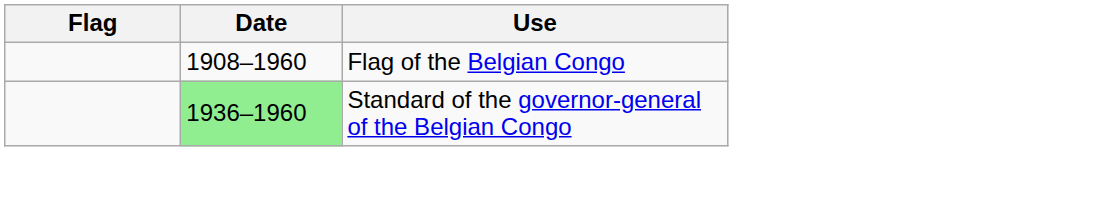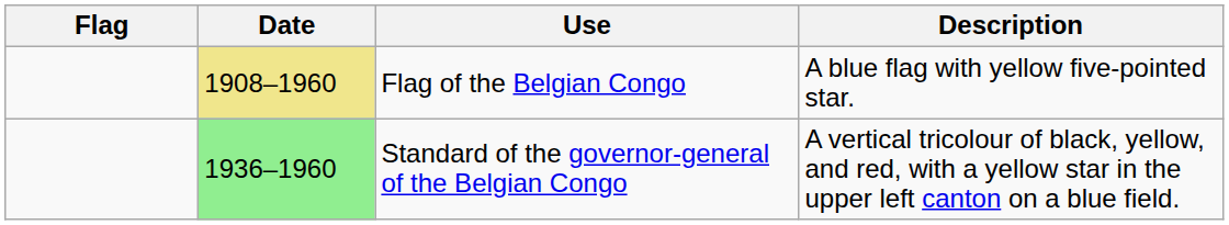 <table class="wikitable">
 <tr>
 <th style="width:110px;">Flag</th>
 <th style="width:100px;">Date</th>
 <th style="width:250px;">Use</th>
+<th style="width:250px;">Description</th>
 </tr>
 <tr>
 <td></td>
-<td>1908–1960</td>
+<td style="background: khaki;">1908–1960</td>
 <td>Flag of the <a href='#'>Belgian Congo</a></td>
+<td>A blue flag with yellow five-pointed star.</td>
 </tr>
 <tr>
 <td></td>
 <td style="background: lightgreen;">1936–1960</td>
 <td>Standard of the <a href='#'>governor-general of the Belgian Congo</a></td>
+<td>A vertical tricolour of black, yellow, and red, with a yellow star in the upper left <a href='#'>canton</a> on a blue field.</td>
 </tr>
 </table>
